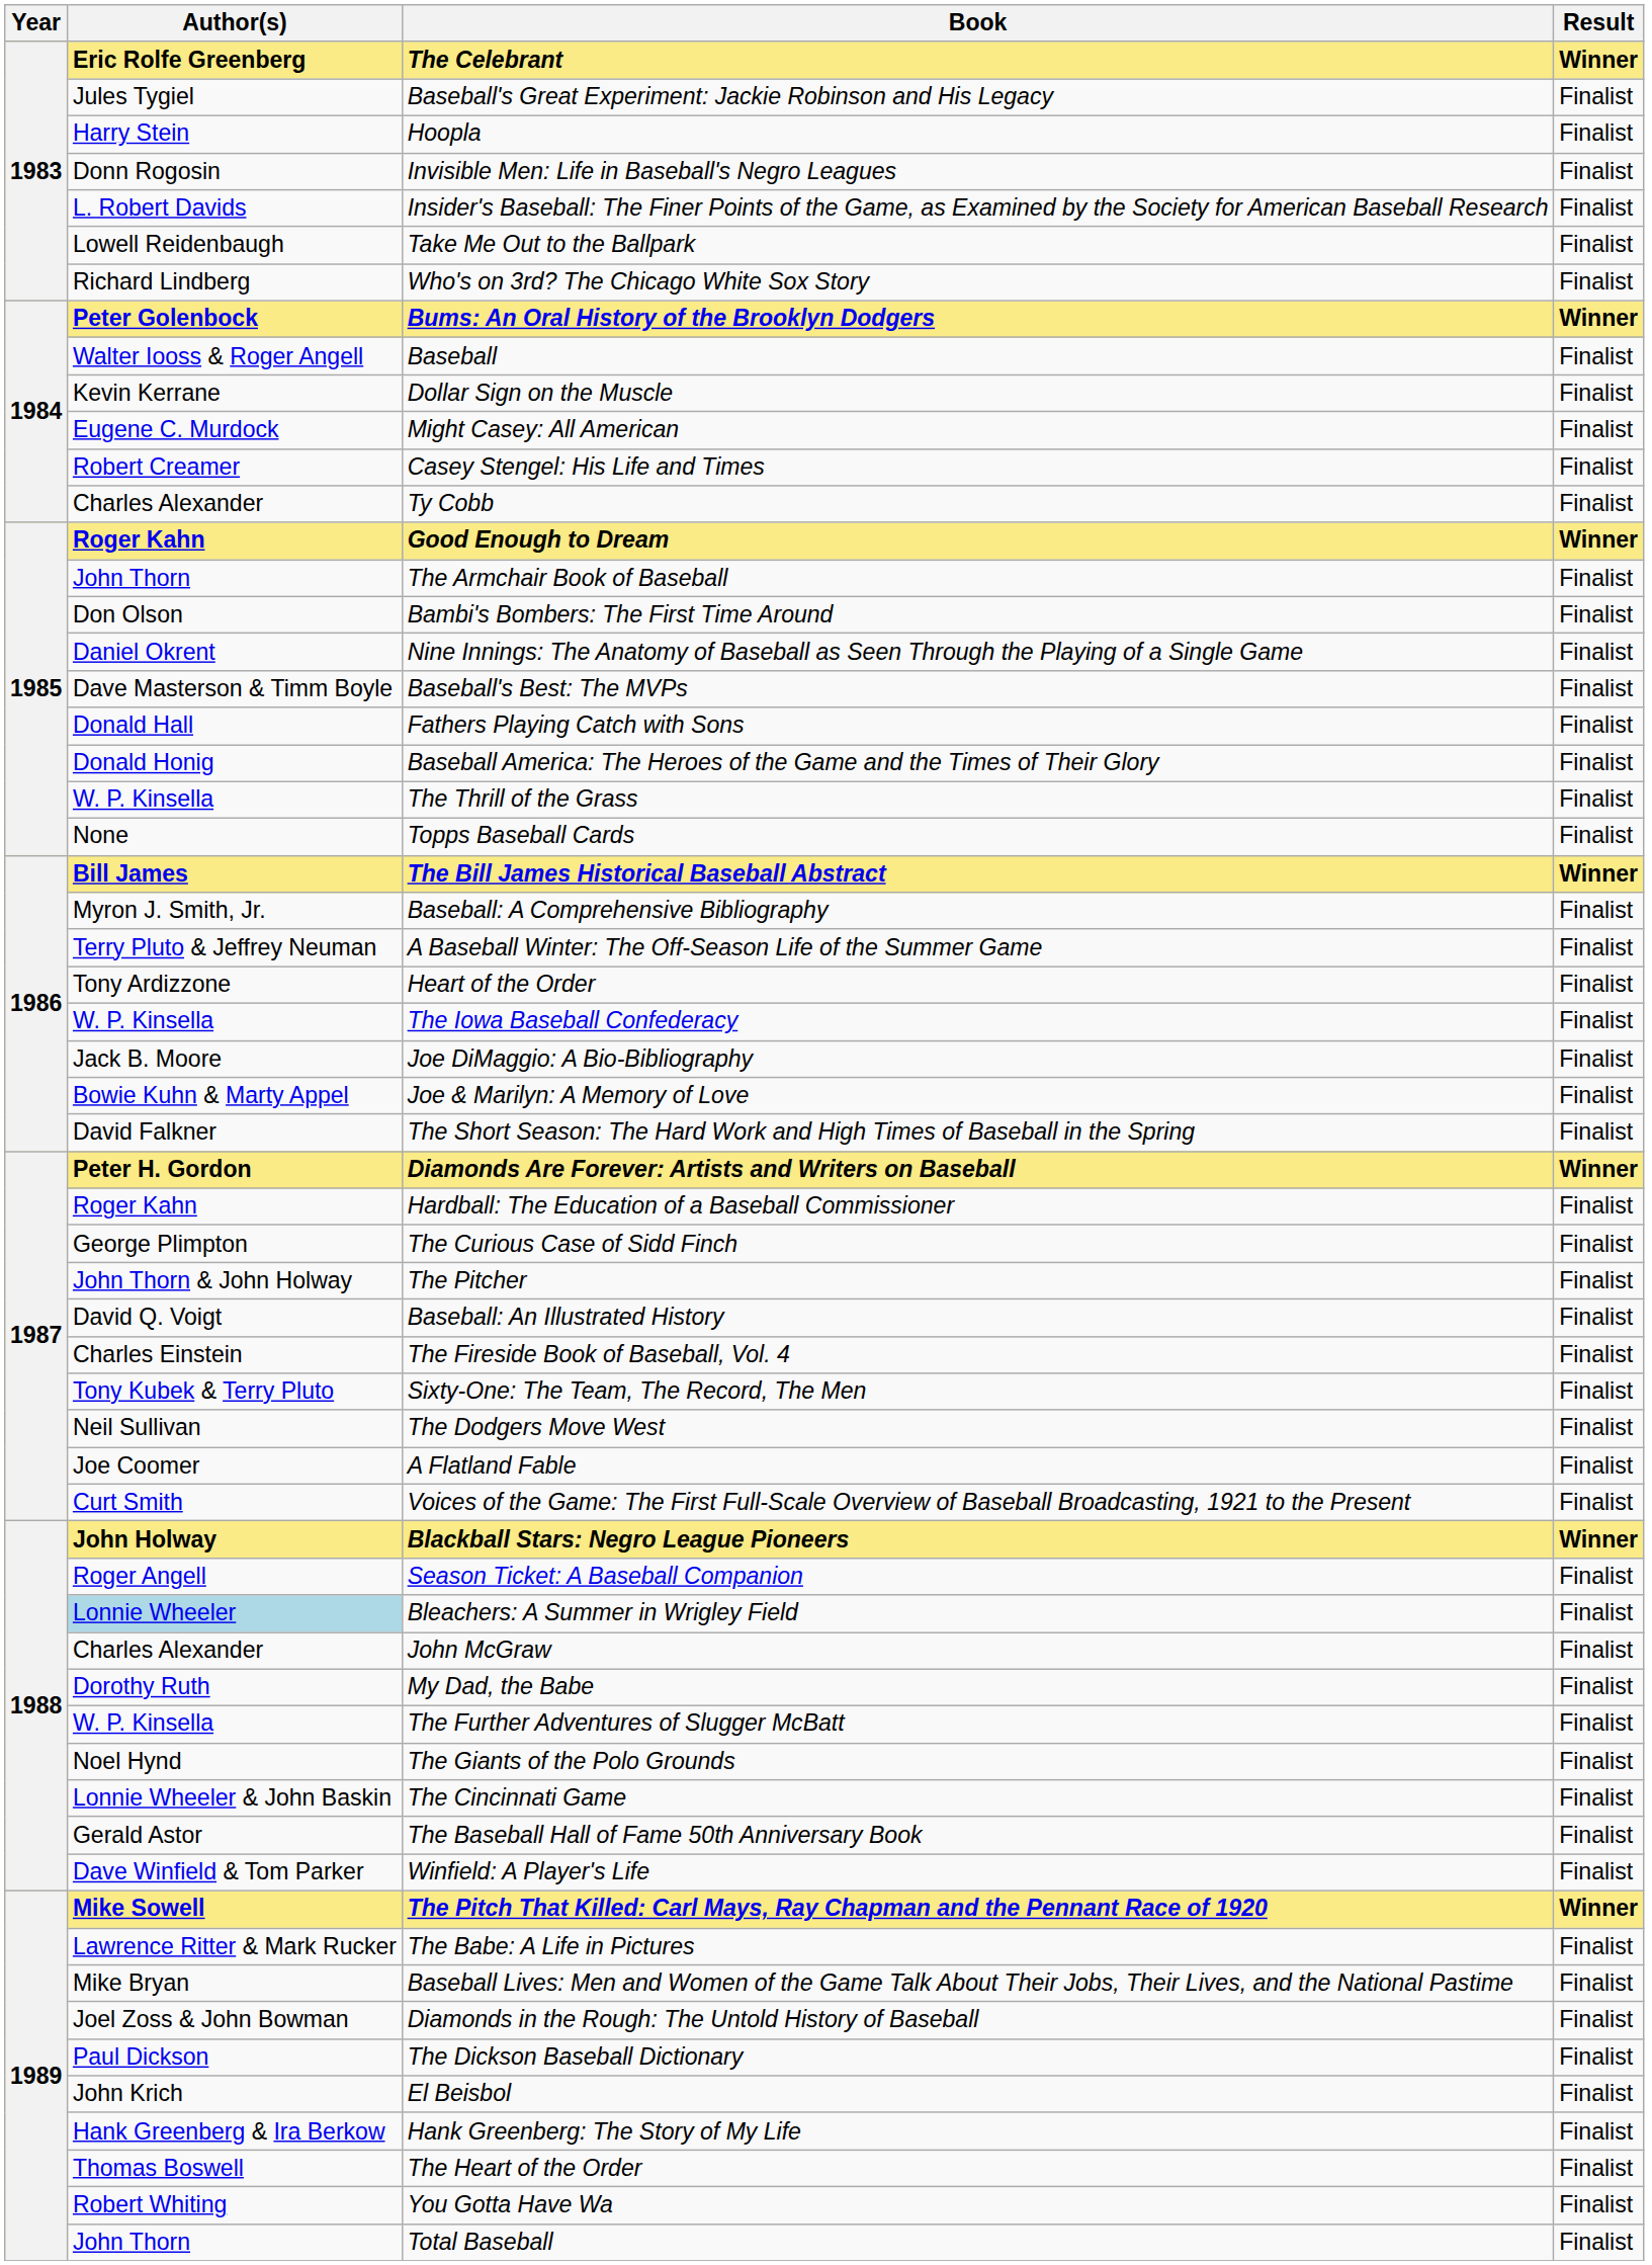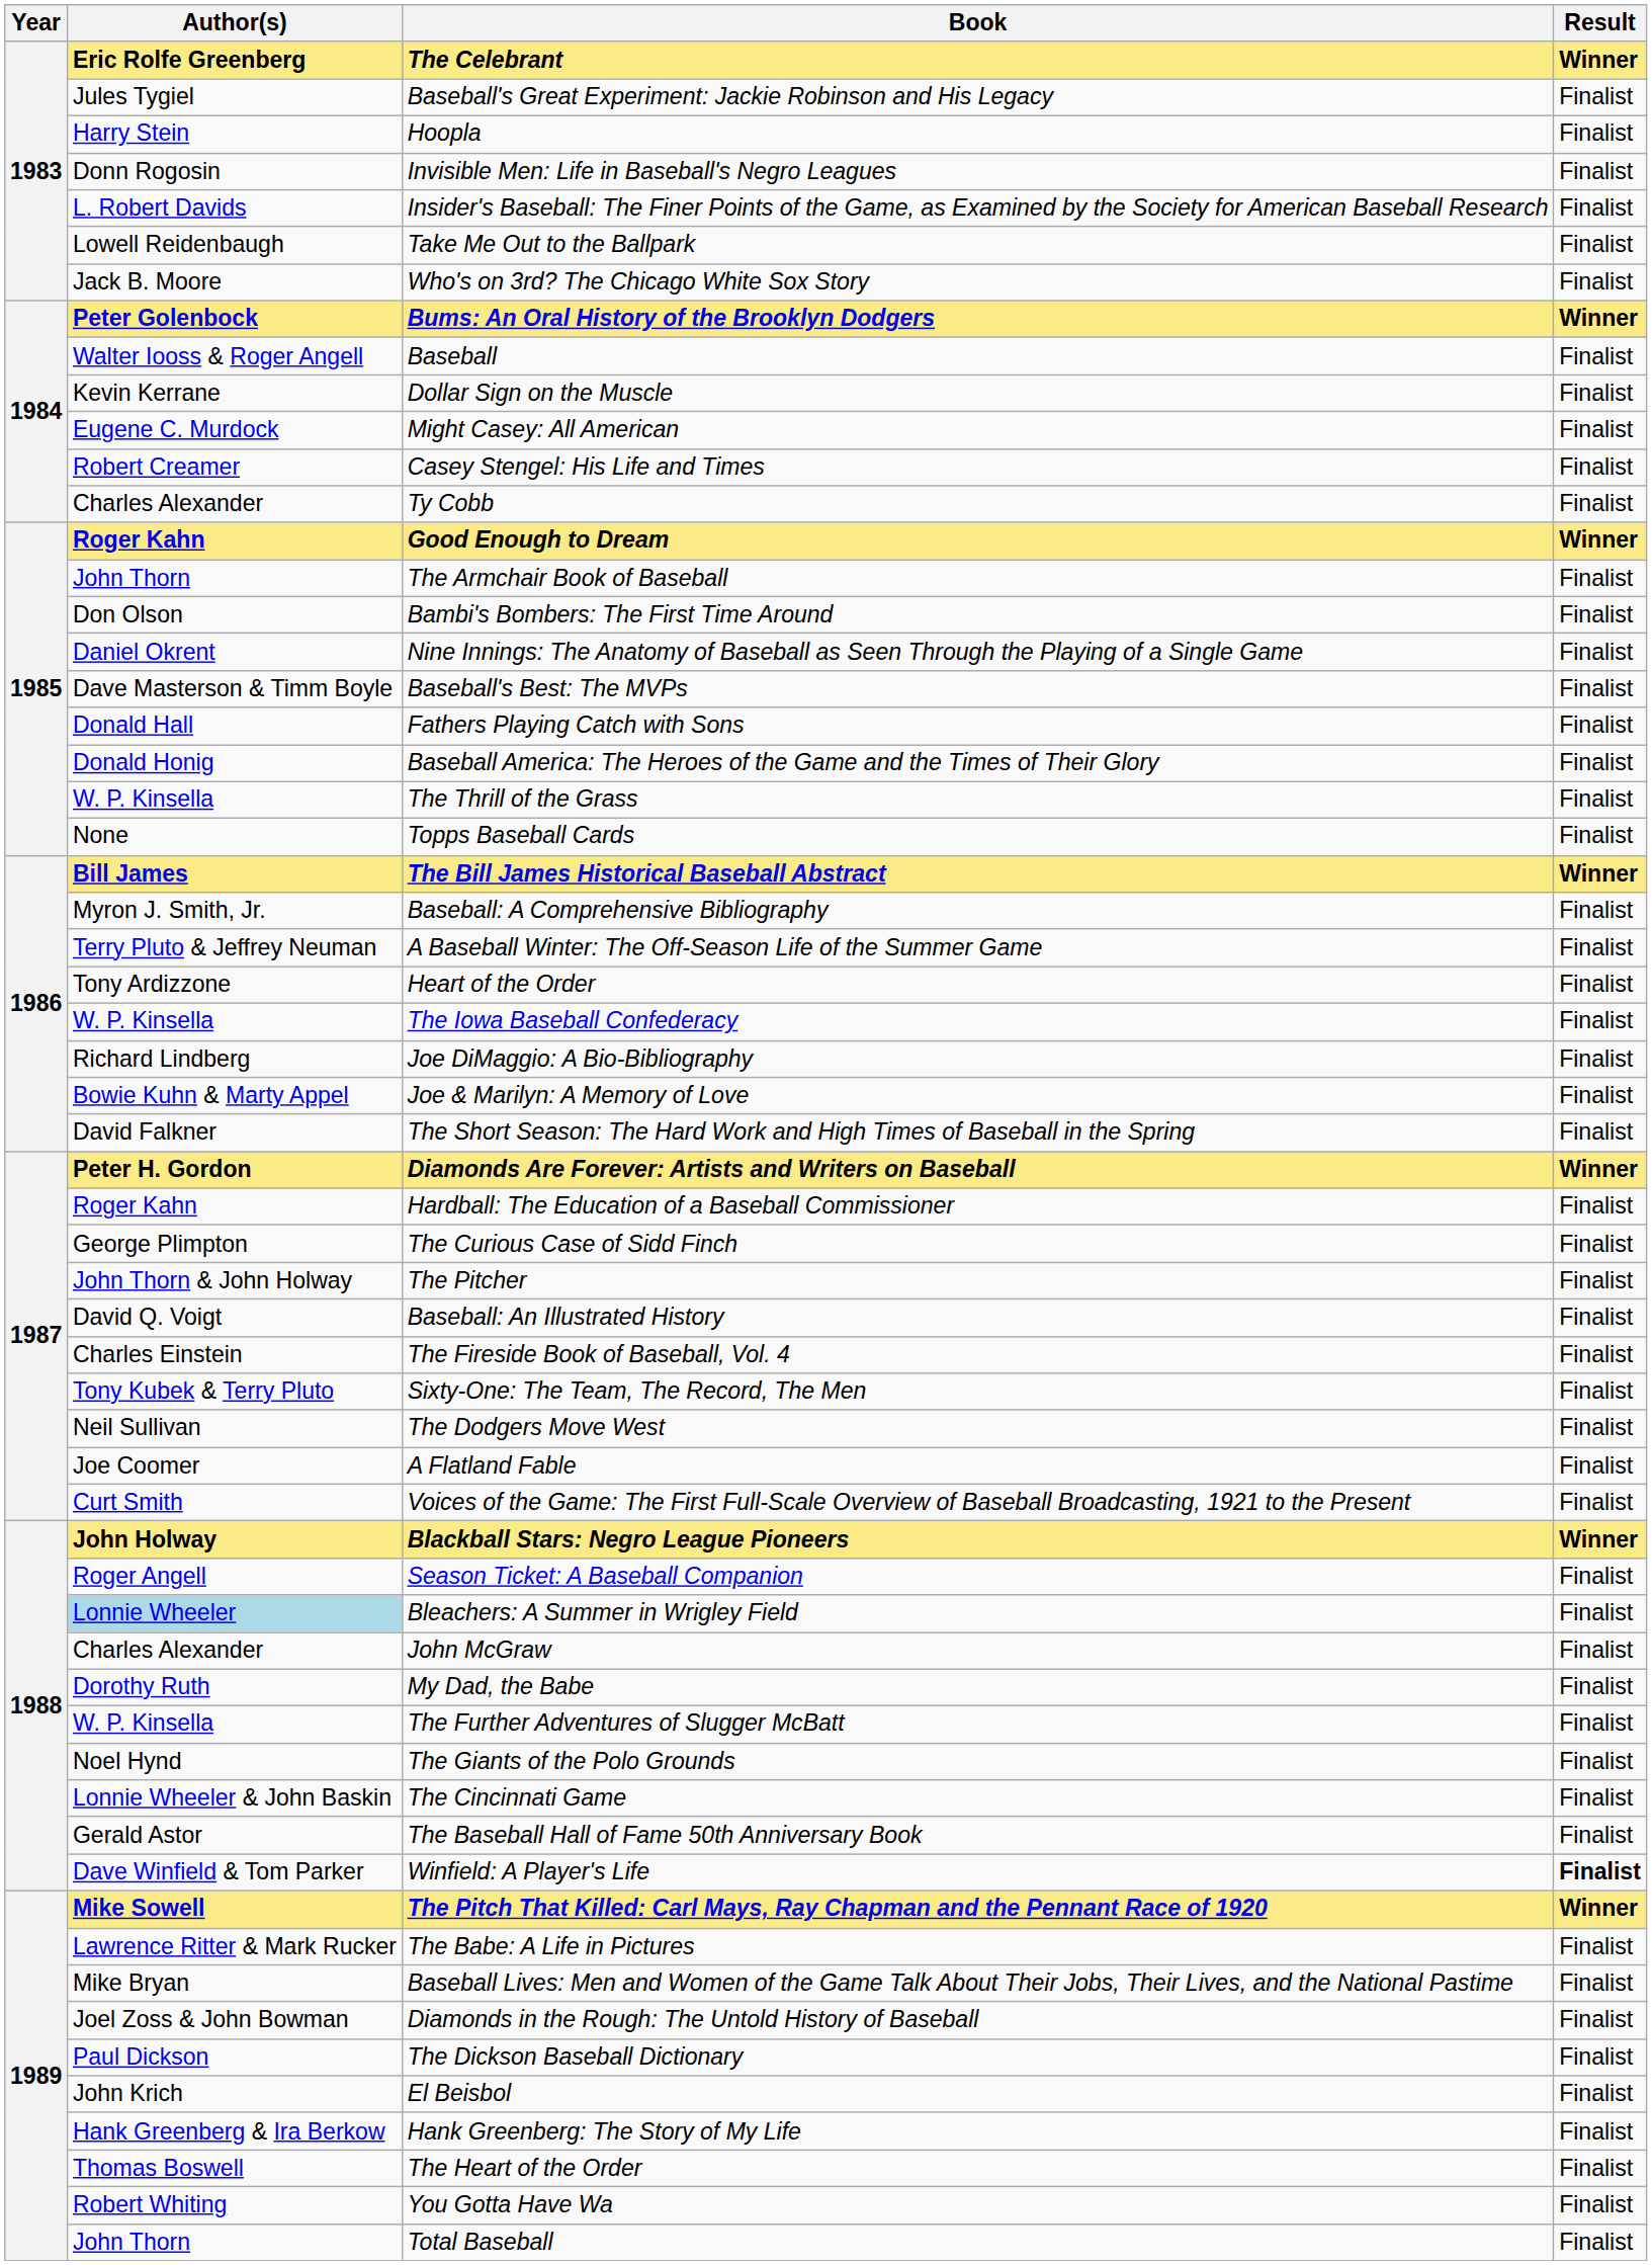 <table class="wikitable">
 <tr>
 <th scope="col">Year</th>
 <th scope="col">Author(s)</th>
 <th scope="col">Book</th>
 <th scope="col">Result</th>
 </tr>
 <tr style="background:#FAEB86;">
 <th rowspan="7"><strong>1983</strong></th>
 <td><strong>Eric Rolfe Greenberg</strong></td>
 <td><strong><em>The Celebrant</em></strong></td>
 <td><strong>Winner</strong></td>
 </tr>
 <tr>
 <td>Jules Tygiel</td>
 <td><em>Baseball's Great Experiment: Jackie Robinson and His Legacy</em></td>
 <td>Finalist</td>
 </tr>
 <tr>
 <td><a href='#'>Harry Stein</a></td>
 <td><em>Hoopla</em></td>
 <td>Finalist</td>
 </tr>
 <tr>
 <td>Donn Rogosin</td>
 <td><em>Invisible Men: Life in Baseball's Negro Leagues</em></td>
 <td>Finalist</td>
 </tr>
 <tr>
 <td><a href='#'>L. Robert Davids</a></td>
 <td><em>Insider's Baseball: The Finer Points of the Game, as Examined by the Society for American Baseball Research</em></td>
 <td>Finalist</td>
 </tr>
 <tr>
 <td>Lowell Reidenbaugh</td>
 <td><em>Take Me Out to the Ballpark</em></td>
 <td>Finalist</td>
 </tr>
 <tr>
-<td>Richard Lindberg</td>
+<td>Jack B. Moore</td>
 <td><em>Who's on 3rd? The Chicago White Sox Story</em></td>
 <td>Finalist</td>
 </tr>
 <tr style="background:#FAEB86;">
 <th rowspan="6"><strong>1984</strong></th>
 <td><strong><a href='#'>Peter Golenbock</a></strong></td>
 <td><strong><em><a href='#'>Bums: An Oral History of the Brooklyn Dodgers</a></em></strong></td>
 <td><strong>Winner</strong></td>
 </tr>
 <tr>
 <td><a href='#'>Walter Iooss</a> & <a href='#'>Roger Angell</a></td>
 <td><em>Baseball</em></td>
 <td>Finalist</td>
 </tr>
 <tr>
 <td>Kevin Kerrane</td>
 <td><em>Dollar Sign on the Muscle</em></td>
 <td>Finalist</td>
 </tr>
 <tr>
 <td><a href='#'>Eugene C. Murdock</a></td>
 <td><em>Might Casey: All American</em></td>
 <td>Finalist</td>
 </tr>
 <tr>
 <td><a href='#'>Robert Creamer</a></td>
 <td><em>Casey Stengel: His Life and Times</em></td>
 <td>Finalist</td>
 </tr>
 <tr>
 <td>Charles Alexander</td>
 <td><em>Ty Cobb</em></td>
 <td>Finalist</td>
 </tr>
 <tr style="background:#FAEB86;">
 <th rowspan="9"><strong>1985</strong></th>
 <td><strong><a href='#'>Roger Kahn</a></strong></td>
 <td><strong><em>Good Enough to Dream</em></strong></td>
 <td><strong>Winner</strong></td>
 </tr>
 <tr>
 <td><a href='#'>John Thorn</a></td>
 <td><em>The Armchair Book of Baseball</em></td>
 <td>Finalist</td>
 </tr>
 <tr>
 <td>Don Olson</td>
 <td><em>Bambi's Bombers: The First Time Around</em></td>
 <td>Finalist</td>
 </tr>
 <tr>
 <td><a href='#'>Daniel Okrent</a></td>
 <td><em>Nine Innings: The Anatomy of Baseball as Seen Through the Playing of a Single Game</em></td>
 <td>Finalist</td>
 </tr>
 <tr>
 <td>Dave Masterson & Timm Boyle</td>
 <td><em>Baseball's Best: The MVPs</em></td>
 <td>Finalist</td>
 </tr>
 <tr>
 <td><a href='#'>Donald Hall</a></td>
 <td><em>Fathers Playing Catch with Sons</em></td>
 <td>Finalist</td>
 </tr>
 <tr>
 <td><a href='#'>Donald Honig</a></td>
 <td><em>Baseball America: The Heroes of the Game and the Times of Their Glory</em></td>
 <td>Finalist</td>
 </tr>
 <tr>
 <td><a href='#'>W. P. Kinsella</a></td>
 <td><em>The Thrill of the Grass</em></td>
 <td>Finalist</td>
 </tr>
 <tr>
 <td>None</td>
 <td><em>Topps Baseball Cards</em></td>
 <td>Finalist</td>
 </tr>
 <tr style="background:#FAEB86;">
 <th rowspan="8"><strong>1986</strong></th>
 <td><strong><a href='#'>Bill James</a></strong></td>
 <td><strong><em><a href='#'>The Bill James Historical Baseball Abstract</a></em></strong></td>
 <td><strong>Winner</strong></td>
 </tr>
 <tr>
 <td>Myron J. Smith, Jr.</td>
 <td><em>Baseball: A Comprehensive Bibliography</em></td>
 <td>Finalist</td>
 </tr>
 <tr>
 <td><a href='#'>Terry Pluto</a> & Jeffrey Neuman</td>
 <td><em>A Baseball Winter: The Off-Season Life of the Summer Game</em></td>
 <td>Finalist</td>
 </tr>
 <tr>
 <td>Tony Ardizzone</td>
 <td><em>Heart of the Order</em></td>
 <td>Finalist</td>
 </tr>
 <tr>
 <td><a href='#'>W. P. Kinsella</a></td>
 <td><em><a href='#'>The Iowa Baseball Confederacy</a></em></td>
 <td>Finalist</td>
 </tr>
 <tr>
-<td>Jack B. Moore</td>
+<td>Richard Lindberg</td>
 <td><em>Joe DiMaggio: A Bio-Bibliography</em></td>
 <td>Finalist</td>
 </tr>
 <tr>
 <td><a href='#'>Bowie Kuhn</a> & <a href='#'>Marty Appel</a></td>
 <td><em>Joe & Marilyn: A Memory of Love</em></td>
 <td>Finalist</td>
 </tr>
 <tr>
 <td>David Falkner</td>
 <td><em>The Short Season: The Hard Work and High Times of Baseball in the Spring</em></td>
 <td>Finalist</td>
 </tr>
 <tr style="background:#FAEB86;">
 <th rowspan="10"><strong>1987</strong></th>
 <td><strong>Peter H. Gordon</strong></td>
 <td><strong><em>Diamonds Are Forever: Artists and Writers on Baseball</em></strong></td>
 <td><strong>Winner</strong></td>
 </tr>
 <tr>
 <td><a href='#'>Roger Kahn</a></td>
 <td><em>Hardball: The Education of a Baseball Commissioner</em></td>
 <td>Finalist</td>
 </tr>
 <tr>
 <td>George Plimpton</td>
 <td><em>The Curious Case of Sidd Finch</em></td>
 <td>Finalist</td>
 </tr>
 <tr>
 <td><a href='#'>John Thorn</a> & John Holway</td>
 <td><em>The Pitcher</em></td>
 <td>Finalist</td>
 </tr>
 <tr>
 <td>David Q. Voigt</td>
 <td><em>Baseball: An Illustrated History</em></td>
 <td>Finalist</td>
 </tr>
 <tr>
 <td>Charles Einstein</td>
 <td><em>The Fireside Book of Baseball, Vol. 4</em></td>
 <td>Finalist</td>
 </tr>
 <tr>
 <td><a href='#'>Tony Kubek</a> & <a href='#'>Terry Pluto</a></td>
 <td><em>Sixty-One: The Team, The Record, The Men</em></td>
 <td>Finalist</td>
 </tr>
 <tr>
 <td>Neil Sullivan</td>
 <td><em>The Dodgers Move West</em></td>
 <td>Finalist</td>
 </tr>
 <tr>
 <td>Joe Coomer</td>
 <td><em>A Flatland Fable</em></td>
 <td>Finalist</td>
 </tr>
 <tr>
 <td><a href='#'>Curt Smith</a></td>
 <td><em>Voices of the Game: The First Full-Scale Overview of Baseball Broadcasting, 1921 to the Present</em></td>
 <td>Finalist</td>
 </tr>
 <tr style="background:#FAEB86;">
 <th rowspan="10"><strong>1988</strong></th>
 <td><strong>John Holway</strong></td>
 <td><strong><em>Blackball Stars: Negro League Pioneers</em></strong></td>
 <td><strong>Winner</strong></td>
 </tr>
 <tr>
 <td><a href='#'>Roger Angell</a></td>
 <td><em><a href='#'>Season Ticket: A Baseball Companion</a></em></td>
 <td>Finalist</td>
 </tr>
 <tr>
 <td style="background: lightblue;"><a href='#'>Lonnie Wheeler</a></td>
 <td><em>Bleachers: A Summer in Wrigley Field</em></td>
 <td>Finalist</td>
 </tr>
 <tr>
 <td>Charles Alexander</td>
 <td><em>John McGraw</em></td>
 <td>Finalist</td>
 </tr>
 <tr>
 <td><a href='#'>Dorothy Ruth</a></td>
 <td><em>My Dad, the Babe</em></td>
 <td>Finalist</td>
 </tr>
 <tr>
 <td><a href='#'>W. P. Kinsella</a></td>
 <td><em>The Further Adventures of Slugger McBatt</em></td>
 <td>Finalist</td>
 </tr>
 <tr>
 <td>Noel Hynd</td>
 <td><em>The Giants of the Polo Grounds</em></td>
 <td>Finalist</td>
 </tr>
 <tr>
 <td><a href='#'>Lonnie Wheeler</a> & John Baskin</td>
 <td><em>The Cincinnati Game</em></td>
 <td>Finalist</td>
 </tr>
 <tr>
 <td>Gerald Astor</td>
 <td><em>The Baseball Hall of Fame 50th Anniversary Book</em></td>
 <td>Finalist</td>
 </tr>
 <tr>
 <td><a href='#'>Dave Winfield</a> & Tom Parker</td>
 <td><em>Winfield: A Player's Life</em></td>
-<td>Finalist</td>
+<td><strong>Finalist</strong></td>
 </tr>
 <tr style="background:#FAEB86;";>
 <th rowspan="10"><strong>1989</strong></th>
 <td><strong><a href='#'>Mike Sowell</a></strong></td>
 <td><strong><em><a href='#'>The Pitch That Killed: Carl Mays, Ray Chapman and the Pennant Race of 1920</a></em></strong></td>
 <td><strong>Winner</strong></td>
 </tr>
 <tr>
 <td><a href='#'>Lawrence Ritter</a> & Mark Rucker</td>
 <td><em>The Babe: A Life in Pictures</em></td>
 <td>Finalist</td>
 </tr>
 <tr>
 <td>Mike Bryan</td>
 <td><em>Baseball Lives: Men and Women of the Game Talk About Their Jobs, Their Lives, and the National Pastime</em></td>
 <td>Finalist</td>
 </tr>
 <tr>
 <td>Joel Zoss & John Bowman</td>
 <td><em>Diamonds in the Rough: The Untold History of Baseball</em></td>
 <td>Finalist</td>
 </tr>
 <tr>
 <td><a href='#'>Paul Dickson</a></td>
 <td><em>The Dickson Baseball Dictionary</em></td>
 <td>Finalist</td>
 </tr>
 <tr>
 <td>John Krich</td>
 <td><em>El Beisbol</em></td>
 <td>Finalist</td>
 </tr>
 <tr>
 <td><a href='#'>Hank Greenberg</a> & <a href='#'>Ira Berkow</a></td>
 <td><em>Hank Greenberg: The Story of My Life</em></td>
 <td>Finalist</td>
 </tr>
 <tr>
 <td><a href='#'>Thomas Boswell</a></td>
 <td><em>The Heart of the Order</em></td>
 <td>Finalist</td>
 </tr>
 <tr>
 <td><a href='#'>Robert Whiting</a></td>
 <td><em>You Gotta Have Wa</em></td>
 <td>Finalist</td>
 </tr>
 <tr>
 <td><a href='#'>John Thorn</a></td>
 <td><em>Total Baseball</em></td>
 <td>Finalist</td>
 </tr>
 </table>
